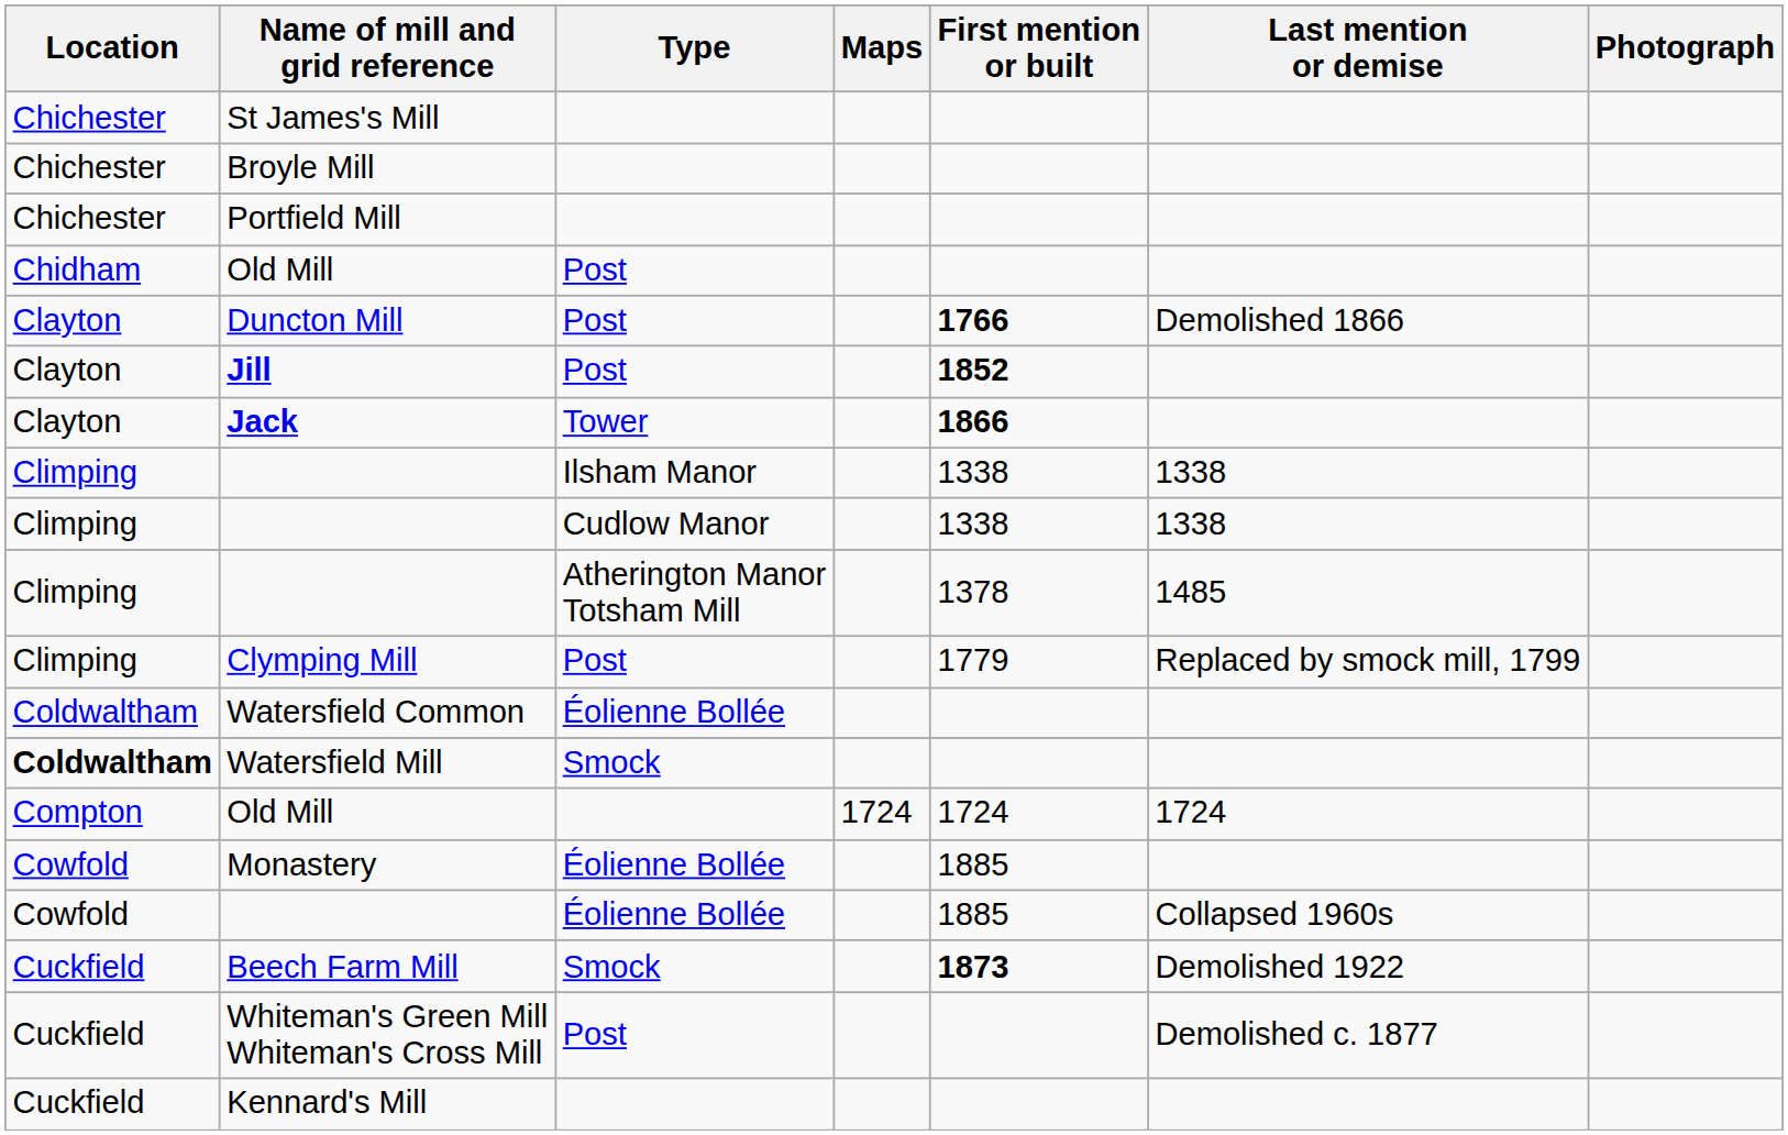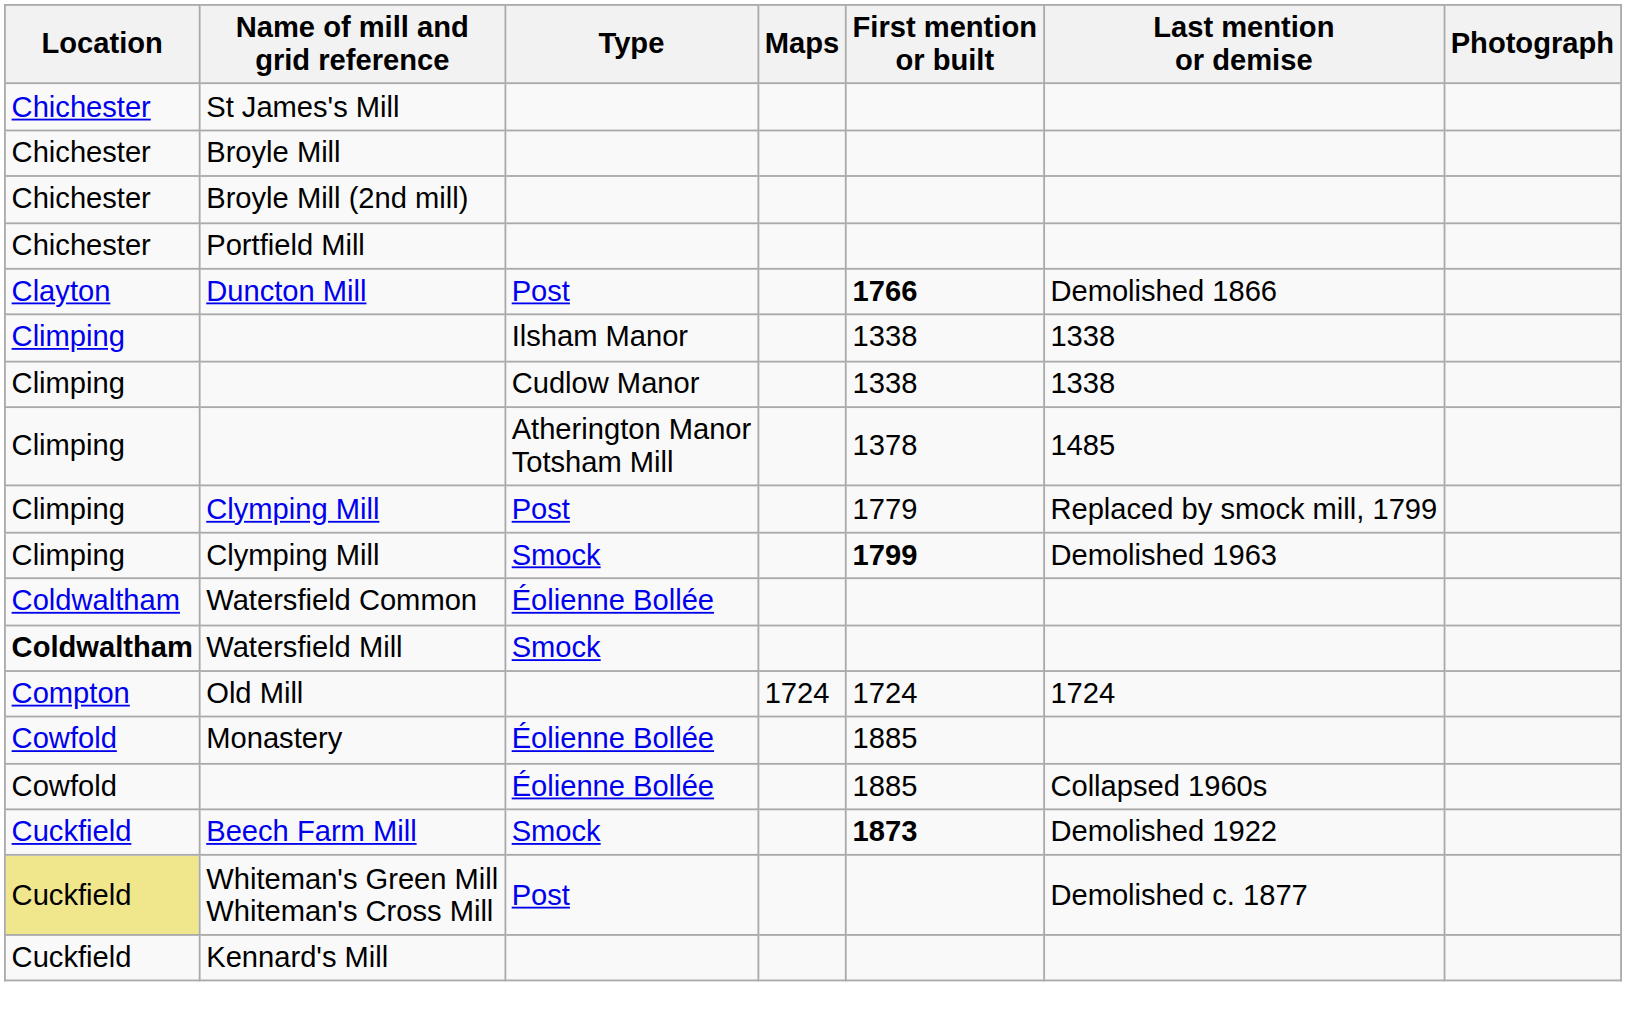 <table class="wikitable">
 <tr>
 <th>Location</th>
 <th>Name of mill and<br>grid reference</th>
 <th>Type</th>
 <th>Maps</th>
 <th>First mention<br>or built</th>
 <th>Last mention<br> or demise</th>
 <th>Photograph</th>
 </tr>
 <tr>
 <td><a href='#'>Chichester</a></td>
 <td>St James's Mill</td>
 <td></td>
 <td></td>
 <td></td>
 <td></td>
 <td></td>
 </tr>
 <tr>
 <td>Chichester</td>
 <td>Broyle Mill</td>
 <td></td>
 <td></td>
 <td></td>
 <td></td>
 <td></td>
 </tr>
 <tr>
 <td>Chichester</td>
-<td>Portfield Mill</td>
+<td>Broyle Mill (2nd mill)</td>
 <td></td>
 <td></td>
 <td></td>
 <td></td>
 <td></td>
 </tr>
 <tr>
-<td><a href='#'>Chidham</a></td>
-<td>Old Mill</td>
-<td><a href='#'>Post</a></td>
+<td>Chichester</td>
+<td>Portfield Mill</td>
+<td></td>
 <td></td>
 <td></td>
 <td></td>
 <td></td>
 </tr>
 <tr>
 <td><a href='#'>Clayton</a></td>
 <td><a href='#'>Duncton Mill</a><br></td>
 <td><a href='#'>Post</a></td>
 <td></td>
 <td><strong>1766</strong></td>
 <td>Demolished 1866<br></td>
-<td></td>
-</tr>
-<tr>
-<td>Clayton</td>
-<td><strong><a href='#'>Jill</a></strong><br></td>
-<td><a href='#'>Post</a></td>
-<td></td>
-<td><strong>1852</strong></td>
-<td></td>
-<td></td>
-</tr>
-<tr>
-<td>Clayton</td>
-<td><strong><a href='#'>Jack</a></strong><br></td>
-<td><a href='#'>Tower</a></td>
-<td></td>
-<td><strong>1866</strong></td>
-<td></td>
 <td></td>
 </tr>
 <tr>
 <td><a href='#'>Climping</a></td>
 <td></td>
 <td>Ilsham Manor</td>
 <td></td>
 <td>1338</td>
 <td>1338</td>
 <td></td>
 </tr>
 <tr>
 <td>Climping</td>
 <td></td>
 <td>Cudlow Manor</td>
 <td></td>
 <td>1338</td>
 <td>1338</td>
 <td></td>
 </tr>
 <tr>
 <td>Climping</td>
 <td></td>
 <td>Atherington Manor<br>Totsham Mill</td>
 <td></td>
 <td>1378</td>
 <td>1485</td>
 <td></td>
 </tr>
 <tr>
 <td>Climping</td>
 <td><a href='#'>Clymping Mill</a></td>
 <td><a href='#'>Post</a></td>
 <td></td>
 <td>1779</td>
 <td>Replaced by smock mill, 1799</td>
+<td></td>
+</tr>
+<tr>
+<td>Climping</td>
+<td>Clymping Mill<br></td>
+<td><a href='#'>Smock</a></td>
+<td></td>
+<td><strong>1799</strong></td>
+<td>Demolished 1963<br></td>
 <td></td>
 </tr>
 <tr>
 <td><a href='#'>Coldwaltham</a></td>
 <td>Watersfield Common</td>
 <td><a href='#'>Éolienne Bollée</a></td>
 <td></td>
 <td></td>
 <td></td>
 <td></td>
 </tr>
 <tr>
 <td><strong>Coldwaltham</strong></td>
 <td>Watersfield Mill</td>
 <td><a href='#'>Smock</a></td>
 <td></td>
 <td></td>
 <td></td>
 <td></td>
 </tr>
 <tr>
 <td><a href='#'>Compton</a></td>
 <td>Old Mill</td>
 <td></td>
 <td>1724</td>
 <td>1724</td>
 <td>1724</td>
 <td></td>
 </tr>
 <tr>
 <td><a href='#'>Cowfold</a></td>
 <td>Monastery</td>
 <td><a href='#'>Éolienne Bollée</a></td>
 <td></td>
 <td>1885</td>
 <td></td>
 <td></td>
 </tr>
 <tr>
 <td>Cowfold</td>
 <td></td>
 <td><a href='#'>Éolienne Bollée</a></td>
 <td></td>
 <td>1885</td>
 <td>Collapsed 1960s</td>
 <td></td>
 </tr>
 <tr>
 <td><a href='#'>Cuckfield</a></td>
 <td><a href='#'>Beech Farm Mill</a></td>
 <td><a href='#'>Smock</a></td>
 <td></td>
 <td><strong>1873</strong></td>
 <td>Demolished 1922</td>
 <td></td>
 </tr>
 <tr>
-<td>Cuckfield</td>
+<td style="background: khaki;">Cuckfield</td>
 <td>Whiteman's Green Mill<br>Whiteman's Cross Mill</td>
 <td><a href='#'>Post</a></td>
 <td></td>
 <td></td>
 <td>Demolished c. 1877</td>
 <td></td>
 </tr>
 <tr>
 <td>Cuckfield</td>
 <td>Kennard's Mill</td>
 <td></td>
 <td></td>
 <td></td>
 <td></td>
 <td></td>
 </tr>
 </table>
